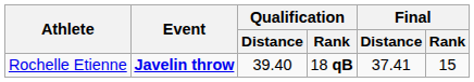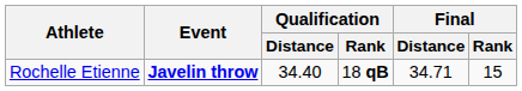 <table class=wikitable style="font-size:90%">
 <tr>
 <th rowspan=2>Athlete</th>
 <th rowspan=2>Event</th>
 <th colspan=2>Qualification</th>
 <th colspan=2>Final</th>
 </tr>
 <tr style="font-size:95%">
 <th>Distance</th>
 <th>Rank</th>
 <th>Distance</th>
 <th>Rank</th>
 </tr>
 <tr align=center>
 <td align=left><a href='#'>Rochelle Etienne</a></td>
 <td align=left><strong><a href='#'>Javelin throw</a></strong></td>
-<td>39.40</td>
+<td>34.40</td>
 <td>18 <strong>qB</strong></td>
-<td>37.41</td>
+<td>34.71</td>
 <td>15</td>
 </tr>
 </table>
